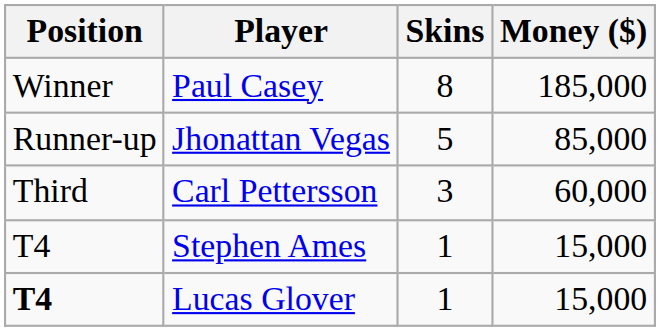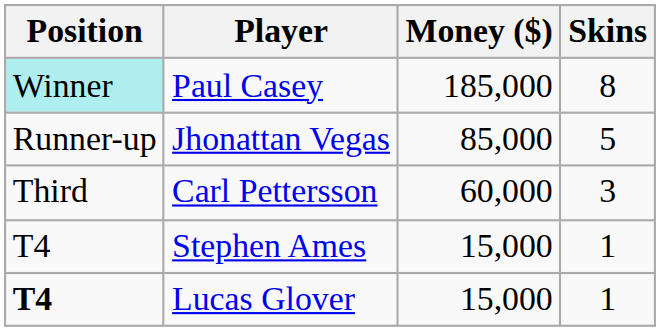 <table class="wikitable">
 <tr>
 <th>Position</th>
 <th>Player</th>
+<th>Money ($)</th>
 <th>Skins</th>
-<th>Money ($)</th>
 </tr>
 <tr>
-<td>Winner</td>
+<td style="background: paleturquoise;">Winner</td>
 <td> <a href='#'>Paul Casey</a></td>
+<td align=right>185,000</td>
 <td align=center>8</td>
-<td align=right>185,000</td>
 </tr>
 <tr>
 <td>Runner-up</td>
 <td> <a href='#'>Jhonattan Vegas</a></td>
+<td align=right>85,000</td>
 <td align=center>5</td>
-<td align=right>85,000</td>
 </tr>
 <tr>
 <td>Third</td>
 <td> <a href='#'>Carl Pettersson</a></td>
+<td align=right>60,000</td>
 <td align=center>3</td>
-<td align=right>60,000</td>
 </tr>
 <tr>
 <td>T4</td>
 <td> <a href='#'>Stephen Ames</a></td>
+<td align=right>15,000</td>
 <td align=center>1</td>
-<td align=right>15,000</td>
 </tr>
 <tr>
 <td><strong>T4</strong></td>
 <td> <a href='#'>Lucas Glover</a></td>
+<td align=right>15,000</td>
 <td align=center>1</td>
-<td align=right>15,000</td>
 </tr>
 </table>
